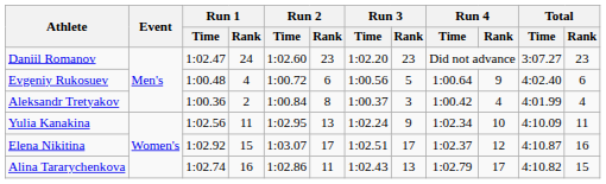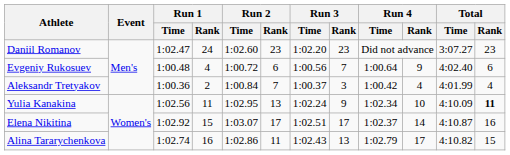 <table class=wikitable style="text-align:center; font-size:90%">
 <tr>
 <th rowspan=2>Athlete</th>
 <th rowspan=2>Event</th>
 <th colspan=2>Run 1</th>
 <th colspan=2>Run 2</th>
 <th colspan=2>Run 3</th>
 <th colspan=2>Run 4</th>
 <th colspan=2>Total</th>
 </tr>
 <tr style="font-size:95%">
 <th>Time</th>
 <th>Rank</th>
 <th>Time</th>
 <th>Rank</th>
 <th>Time</th>
 <th>Rank</th>
 <th>Time</th>
 <th>Rank</th>
 <th>Time</th>
 <th>Rank</th>
 </tr>
 <tr>
 <td align=left><a href='#'>Daniil Romanov</a></td>
 <td align=left rowspan=3><a href='#'>Men's</a></td>
 <td>1:02.47</td>
 <td>24</td>
 <td>1:02.60</td>
 <td>23</td>
 <td>1:02.20</td>
 <td>23</td>
 <td colspan=2>Did not advance</td>
 <td>3:07.27</td>
 <td>23</td>
 </tr>
 <tr>
 <td align=left><a href='#'>Evgeniy Rukosuev</a></td>
 <td>1:00.48</td>
 <td>4</td>
 <td>1:00.72</td>
 <td>6</td>
 <td>1:00.56</td>
-<td>5</td>
+<td>7</td>
 <td>1:00.64</td>
 <td>9</td>
 <td>4:02.40</td>
 <td>6</td>
 </tr>
 <tr>
 <td align=left><a href='#'>Aleksandr Tretyakov</a></td>
 <td>1:00.36</td>
 <td>2</td>
 <td>1:00.84</td>
-<td>8</td>
+<td>7</td>
 <td>1:00.37</td>
 <td>3</td>
 <td>1:00.42</td>
 <td>4</td>
 <td>4:01.99</td>
 <td>4</td>
 </tr>
 <tr>
 <td align=left><a href='#'>Yulia Kanakina</a></td>
 <td align=left rowspan=3><a href='#'>Women's</a></td>
 <td>1:02.56</td>
 <td>11</td>
 <td>1:02.95</td>
 <td>13</td>
 <td>1:02.24</td>
 <td>9</td>
 <td>1:02.34</td>
 <td>10</td>
 <td>4:10.09</td>
-<td>11</td>
+<td><strong>11</strong></td>
 </tr>
 <tr>
 <td align=left><a href='#'>Elena Nikitina</a></td>
 <td>1:02.92</td>
 <td>15</td>
 <td>1:03.07</td>
 <td>17</td>
 <td>1:02.51</td>
 <td>17</td>
 <td>1:02.37</td>
-<td>12</td>
+<td>14</td>
 <td>4:10.87</td>
 <td>16</td>
 </tr>
 <tr>
 <td 0align=left><a href='#'>Alina Tararychenkova</a></td>
 <td>1:02.74</td>
 <td>16</td>
 <td>1:02.86</td>
 <td>11</td>
 <td>1:02.43</td>
 <td>13</td>
 <td>1:02.79</td>
 <td>17</td>
 <td>4:10.82</td>
 <td>15</td>
 </tr>
 </table>
